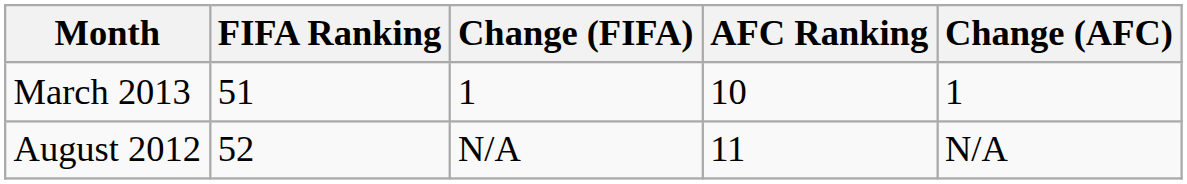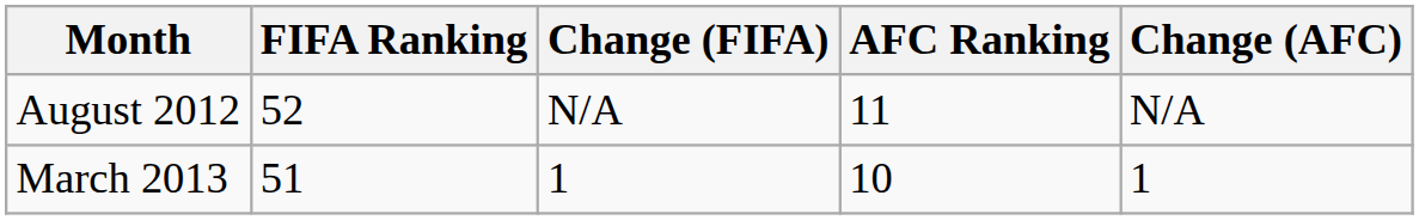 <table class="wikitable">
 <tr>
 <th>Month</th>
 <th>FIFA Ranking</th>
 <th>Change (FIFA)</th>
 <th>AFC Ranking</th>
 <th>Change (AFC)</th>
 </tr>
 <tr>
+<td>August 2012</td>
+<td>52</td>
+<td>N/A</td>
+<td>11</td>
+<td>N/A</td>
+</tr>
+<tr>
 <td>March 2013</td>
 <td>51</td>
 <td> 1</td>
 <td>10</td>
 <td> 1</td>
 </tr>
-<tr>
-<td>August 2012</td>
-<td>52</td>
-<td>N/A</td>
-<td>11</td>
-<td>N/A</td>
-</tr>
 </table>
